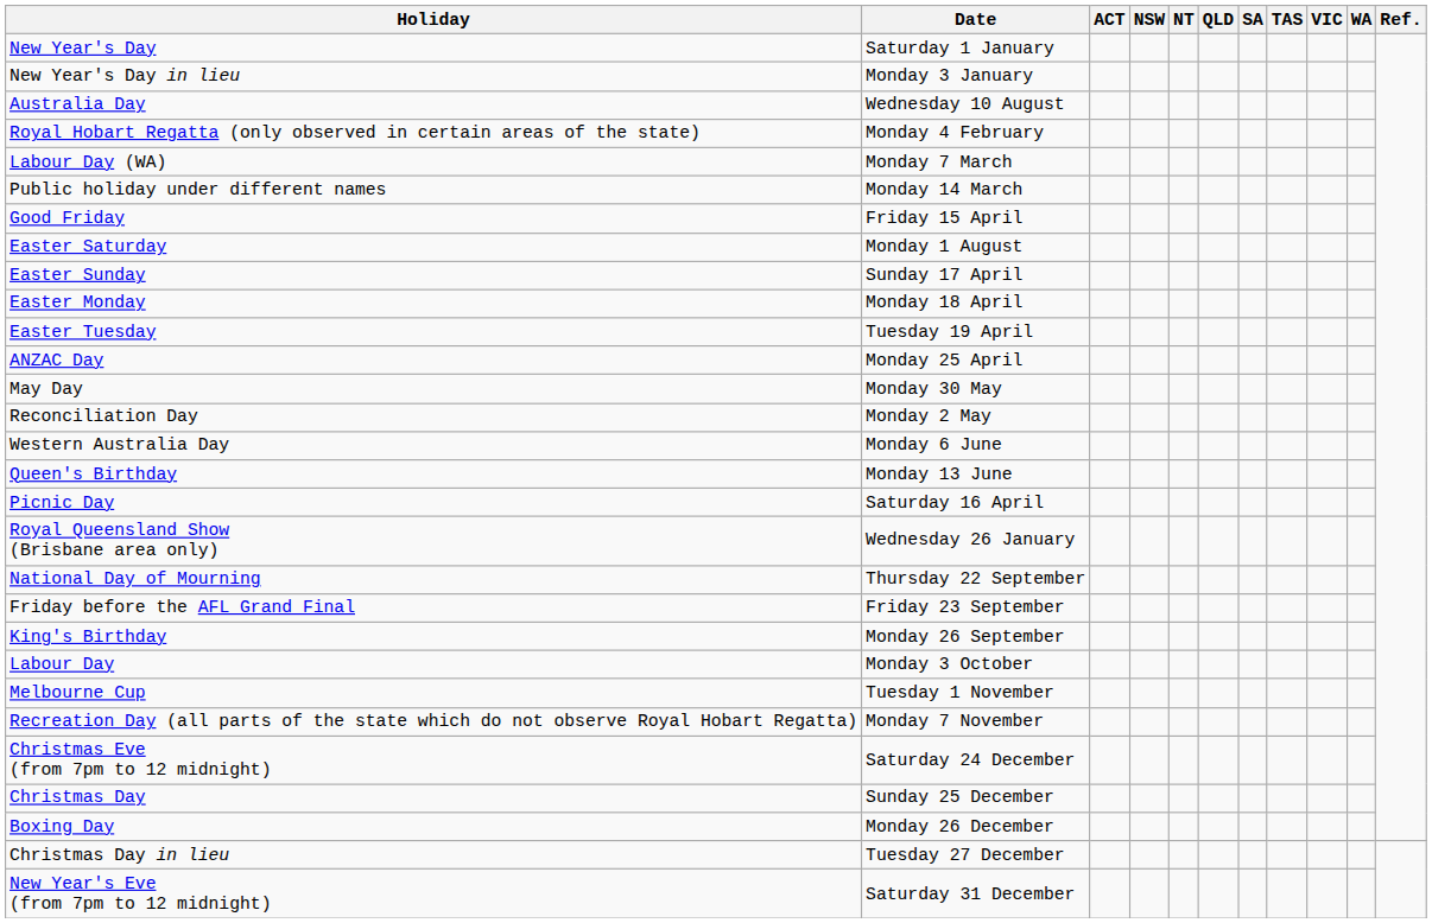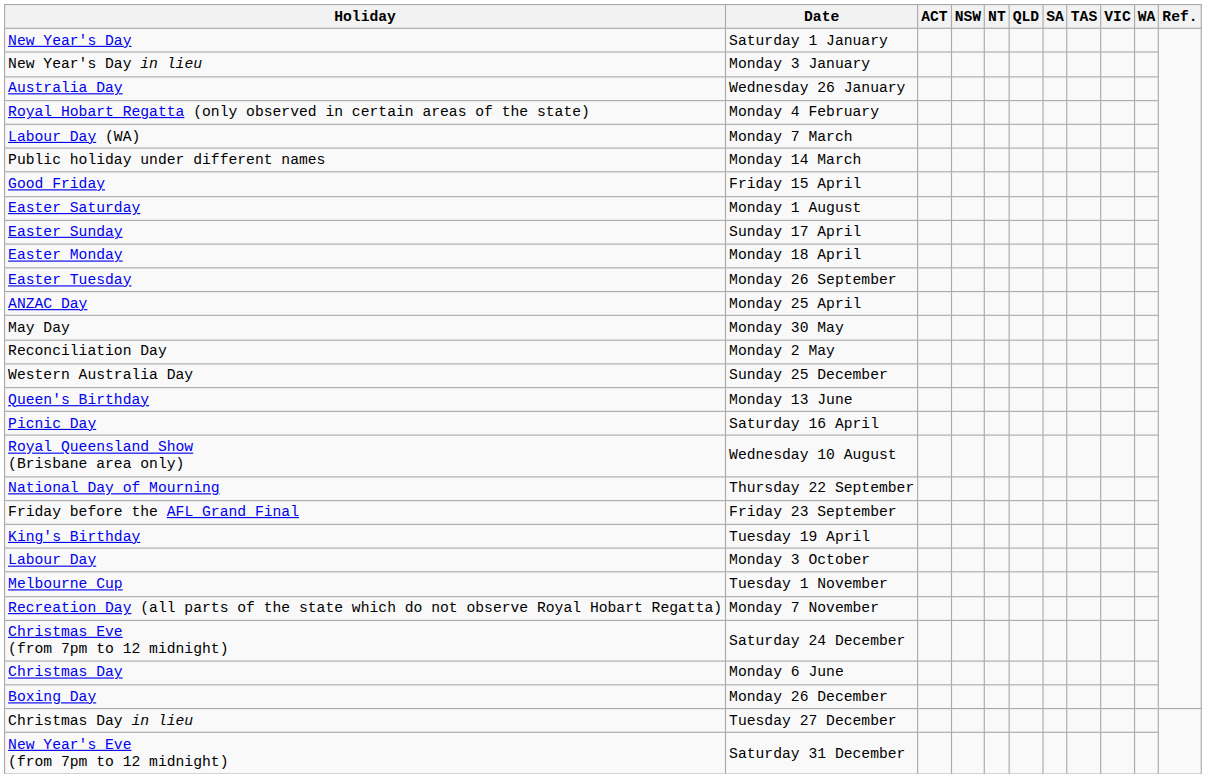 <table class="wikitable">
 <tr>
 <th>Holiday</th>
 <th>Date</th>
 <th>ACT</th>
 <th>NSW</th>
 <th>NT</th>
 <th>QLD</th>
 <th>SA</th>
 <th>TAS</th>
 <th>VIC</th>
 <th>WA</th>
 <th>Ref.</th>
 </tr>
 <tr>
 <td><a href='#'>New Year's Day</a></td>
 <td>Saturday 1 January</td>
 <td></td>
 <td></td>
 <td></td>
 <td></td>
 <td></td>
 <td></td>
 <td></td>
 <td></td>
 <td rowspan="27"></td>
 </tr>
 <tr>
 <td>New Year's Day <em>in lieu</em></td>
 <td>Monday 3 January</td>
 <td></td>
 <td></td>
 <td></td>
 <td></td>
 <td></td>
 <td></td>
 <td></td>
 <td></td>
 </tr>
 <tr>
 <td><a href='#'>Australia Day</a></td>
-<td>Wednesday 10 August</td>
+<td>Wednesday 26 January</td>
 <td></td>
 <td></td>
 <td></td>
 <td></td>
 <td></td>
 <td></td>
 <td></td>
 <td></td>
 </tr>
 <tr>
 <td><a href='#'>Royal Hobart Regatta</a> (only observed in certain areas of the state)</td>
 <td>Monday 4 February</td>
 <td></td>
 <td></td>
 <td></td>
 <td></td>
 <td></td>
 <td></td>
 <td></td>
 <td></td>
 </tr>
 <tr>
 <td><a href='#'>Labour Day</a> (WA)</td>
 <td>Monday 7 March</td>
 <td></td>
 <td></td>
 <td></td>
 <td></td>
 <td></td>
 <td></td>
 <td></td>
 <td></td>
 </tr>
 <tr>
 <td>Public holiday under different names</td>
 <td>Monday 14 March</td>
 <td></td>
 <td></td>
 <td></td>
 <td></td>
 <td></td>
 <td></td>
 <td></td>
 <td></td>
 </tr>
 <tr>
 <td><a href='#'>Good Friday</a></td>
 <td>Friday 15 April</td>
 <td></td>
 <td></td>
 <td></td>
 <td></td>
 <td></td>
 <td></td>
 <td></td>
 <td></td>
 </tr>
 <tr>
 <td><a href='#'>Easter Saturday</a></td>
 <td>Monday 1 August</td>
 <td></td>
 <td></td>
 <td></td>
 <td></td>
 <td></td>
 <td></td>
 <td></td>
 <td></td>
 </tr>
 <tr>
 <td><a href='#'>Easter Sunday</a></td>
 <td>Sunday 17 April</td>
 <td></td>
 <td></td>
 <td></td>
 <td></td>
 <td></td>
 <td></td>
 <td></td>
 <td></td>
 </tr>
 <tr>
 <td><a href='#'>Easter Monday</a></td>
 <td>Monday 18 April</td>
 <td></td>
 <td></td>
 <td></td>
 <td></td>
 <td></td>
 <td></td>
 <td></td>
 <td></td>
 </tr>
 <tr>
 <td><a href='#'>Easter Tuesday</a></td>
-<td>Tuesday 19 April</td>
+<td>Monday 26 September</td>
 <td></td>
 <td></td>
 <td></td>
 <td></td>
 <td></td>
 <td></td>
 <td></td>
 <td></td>
 </tr>
 <tr>
 <td><a href='#'>ANZAC Day</a></td>
 <td>Monday 25 April</td>
 <td></td>
 <td></td>
 <td></td>
 <td></td>
 <td></td>
 <td></td>
 <td></td>
 <td></td>
 </tr>
 <tr>
 <td>May Day</td>
 <td>Monday 30 May</td>
 <td></td>
 <td></td>
 <td></td>
 <td></td>
 <td></td>
 <td></td>
 <td></td>
 <td></td>
 </tr>
 <tr>
 <td>Reconciliation Day</td>
 <td>Monday 2 May</td>
 <td></td>
 <td></td>
 <td></td>
 <td></td>
 <td></td>
 <td></td>
 <td></td>
 <td></td>
 </tr>
 <tr>
 <td>Western Australia Day</td>
-<td>Monday 6 June</td>
+<td>Sunday 25 December</td>
 <td></td>
 <td></td>
 <td></td>
 <td></td>
 <td></td>
 <td></td>
 <td></td>
 <td></td>
 </tr>
 <tr>
 <td><a href='#'>Queen's Birthday</a></td>
 <td>Monday 13 June</td>
 <td></td>
 <td></td>
 <td></td>
 <td></td>
 <td></td>
 <td></td>
 <td></td>
 <td></td>
 </tr>
 <tr>
 <td><a href='#'>Picnic Day</a></td>
 <td>Saturday 16 April</td>
 <td></td>
 <td></td>
 <td></td>
 <td></td>
 <td></td>
 <td></td>
 <td></td>
 <td></td>
 </tr>
 <tr>
 <td><a href='#'>Royal Queensland Show</a><br>(Brisbane area only)</td>
-<td>Wednesday 26 January</td>
+<td>Wednesday 10 August</td>
 <td></td>
 <td></td>
 <td></td>
 <td></td>
 <td></td>
 <td></td>
 <td></td>
 <td></td>
 </tr>
 <tr>
 <td><a href='#'>National Day of Mourning</a></td>
 <td>Thursday 22 September</td>
 <td></td>
 <td></td>
 <td></td>
 <td></td>
 <td></td>
 <td></td>
 <td></td>
 <td></td>
 </tr>
 <tr>
 <td>Friday before the <a href='#'>AFL Grand Final</a></td>
 <td>Friday 23 September</td>
 <td></td>
 <td></td>
 <td></td>
 <td></td>
 <td></td>
 <td></td>
 <td></td>
 <td></td>
 </tr>
 <tr>
 <td><a href='#'>King's Birthday</a></td>
-<td>Monday 26 September</td>
+<td>Tuesday 19 April</td>
 <td></td>
 <td></td>
 <td></td>
 <td></td>
 <td></td>
 <td></td>
 <td></td>
 <td></td>
 </tr>
 <tr>
 <td><a href='#'>Labour Day</a></td>
 <td>Monday 3 October</td>
 <td></td>
 <td></td>
 <td></td>
 <td></td>
 <td></td>
 <td></td>
 <td></td>
 <td></td>
 </tr>
 <tr>
 <td><a href='#'>Melbourne Cup</a></td>
 <td>Tuesday 1 November</td>
 <td></td>
 <td></td>
 <td></td>
 <td></td>
 <td></td>
 <td></td>
 <td></td>
 <td></td>
 </tr>
 <tr>
 <td><a href='#'>Recreation Day</a> (all parts of the state which do not observe Royal Hobart Regatta)</td>
 <td>Monday 7 November</td>
 <td></td>
 <td></td>
 <td></td>
 <td></td>
 <td></td>
 <td></td>
 <td></td>
 <td></td>
 </tr>
 <tr>
 <td><a href='#'>Christmas Eve</a><br>(from 7pm to 12 midnight)</td>
 <td>Saturday 24 December</td>
 <td></td>
 <td></td>
 <td></td>
 <td></td>
 <td></td>
 <td></td>
 <td></td>
 <td></td>
 </tr>
 <tr>
 <td><a href='#'>Christmas Day</a></td>
-<td>Sunday 25 December</td>
+<td>Monday 6 June</td>
 <td></td>
 <td></td>
 <td></td>
 <td></td>
 <td></td>
 <td></td>
 <td></td>
 <td></td>
 </tr>
 <tr>
 <td><a href='#'>Boxing Day</a></td>
 <td>Monday 26 December</td>
 <td></td>
 <td></td>
 <td></td>
 <td></td>
 <td></td>
 <td></td>
 <td></td>
 <td></td>
 </tr>
 <tr>
 <td>Christmas Day <em>in lieu</em></td>
 <td>Tuesday 27 December</td>
 <td></td>
 <td></td>
 <td></td>
 <td></td>
 <td></td>
 <td></td>
 <td></td>
 <td></td>
 </tr>
 <tr>
 <td><a href='#'>New Year's Eve</a><br>(from 7pm to 12 midnight)</td>
 <td>Saturday 31 December</td>
 <td></td>
 <td></td>
 <td></td>
 <td></td>
 <td></td>
 <td></td>
 <td></td>
 <td></td>
 </tr>
 </table>
